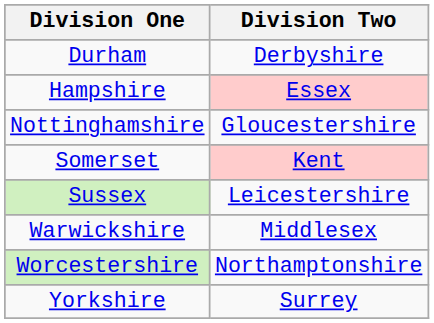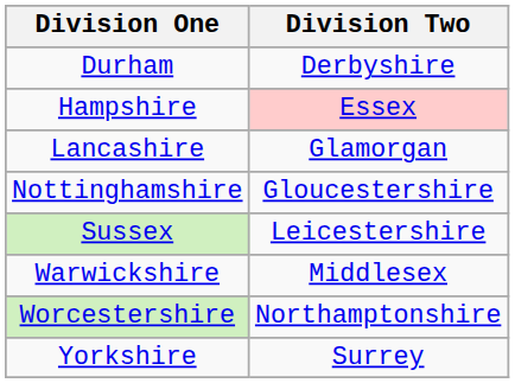 <table class="wikitable" style="font-size:95%; text-align: center;">
 <tr>
 <th>Division One</th>
 <th>Division Two</th>
 </tr>
 <tr>
 <td><a href='#'>Durham</a></td>
 <td><a href='#'>Derbyshire</a></td>
 </tr>
 <tr>
 <td><a href='#'>Hampshire</a></td>
 <td style="background:#fcc;"><a href='#'>Essex</a></td>
 </tr>
 <tr>
+<td><a href='#'>Lancashire</a></td>
+<td><a href='#'>Glamorgan</a></td>
+</tr>
+<tr>
 <td><a href='#'>Nottinghamshire</a></td>
 <td><a href='#'>Gloucestershire</a></td>
-</tr>
-<tr>
-<td><a href='#'>Somerset</a></td>
-<td style="background:#fcc;"><a href='#'>Kent</a></td>
 </tr>
 <tr>
 <td style="background:#d0f0c0;"><a href='#'>Sussex</a></td>
 <td><a href='#'>Leicestershire</a></td>
 </tr>
 <tr>
 <td><a href='#'>Warwickshire</a></td>
 <td><a href='#'>Middlesex</a></td>
 </tr>
 <tr>
 <td style="background:#d0f0c0;"><a href='#'>Worcestershire</a></td>
 <td><a href='#'>Northamptonshire</a></td>
 </tr>
 <tr>
 <td><a href='#'>Yorkshire</a></td>
 <td><a href='#'>Surrey</a></td>
 </tr>
 </table>
